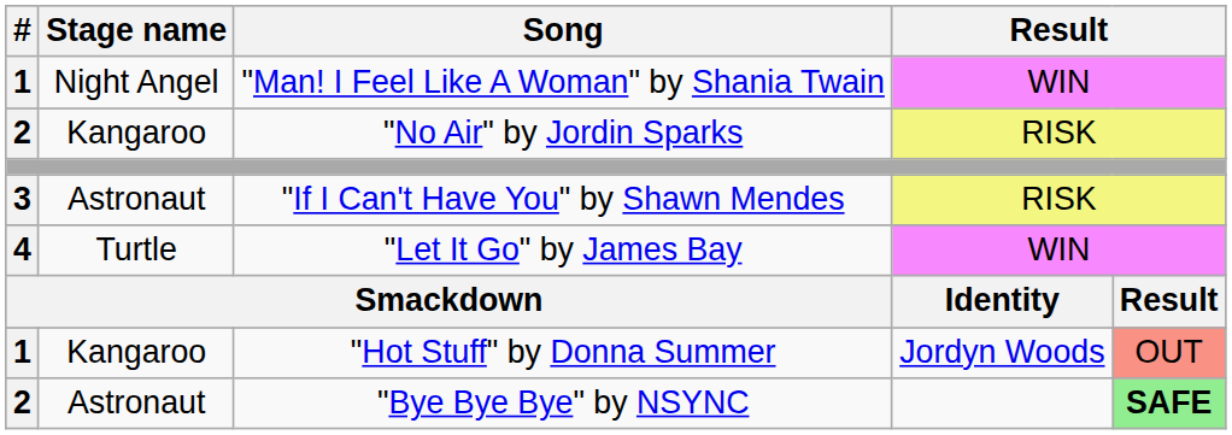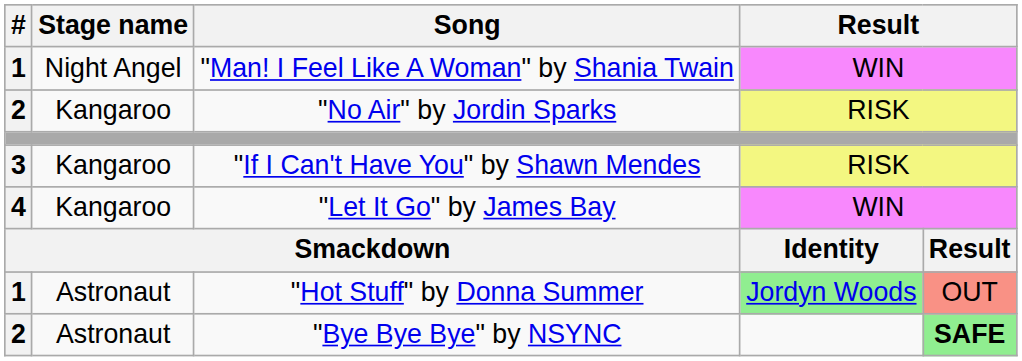 <table class="wikitable plainrowheaders" style="text-align: center;">
 <tr>
 <th>#</th>
 <th>Stage name</th>
 <th>Song</th>
 <th colspan=2>Result</th>
 </tr>
 <tr>
 <th>1</th>
 <td>Night Angel</td>
 <td>"<a href='#'>Man! I Feel Like A Woman</a>" by <a href='#'>Shania Twain</a></td>
 <td colspan=2 bgcolor=#F888FD>WIN</td>
 </tr>
 <tr>
 <th>2</th>
 <td>Kangaroo</td>
 <td>"<a href='#'>No Air</a>" by <a href='#'>Jordin Sparks</a></td>
 <td colspan=2 bgcolor=#F3F781>RISK</td>
 </tr>
 <tr>
 <td colspan="5" style="background:darkgray"></td>
 </tr>
 <tr>
 <th>3</th>
-<td>Astronaut</td>
+<td>Kangaroo</td>
 <td>"<a href='#'>If I Can't Have You</a>" by <a href='#'>Shawn Mendes</a></td>
 <td colspan=2 bgcolor=#F3F781>RISK</td>
 </tr>
 <tr>
 <th>4</th>
-<td>Turtle</td>
+<td>Kangaroo</td>
 <td>"<a href='#'>Let It Go</a>" by <a href='#'>James Bay</a></td>
 <td colspan=2 bgcolor=#F888FD>WIN</td>
 </tr>
 <tr>
 <th colspan="3">Smackdown</th>
 <th>Identity</th>
 <th>Result</th>
 </tr>
 <tr>
 <th>1</th>
-<td>Kangaroo</td>
+<td>Astronaut</td>
 <td>"<a href='#'>Hot Stuff</a>" by <a href='#'>Donna Summer</a></td>
-<td><a href='#'>Jordyn Woods</a></td>
+<td style="background: lightgreen;"><a href='#'>Jordyn Woods</a></td>
 <td bgcolor=#F99185>OUT</td>
 </tr>
 <tr>
 <th>2</th>
 <td>Astronaut</td>
 <td>"<a href='#'>Bye Bye Bye</a>" by <a href='#'>NSYNC</a></td>
 <td></td>
 <td bgcolor="lightgreen"><strong>SAFE</strong></td>
 </tr>
 </table>
